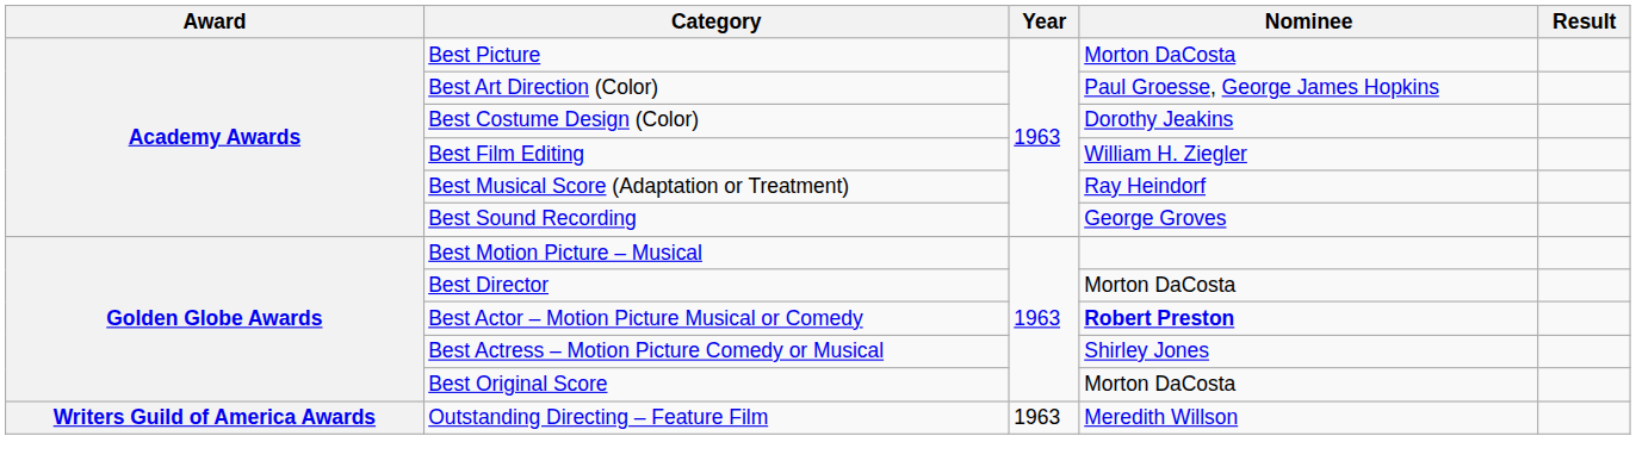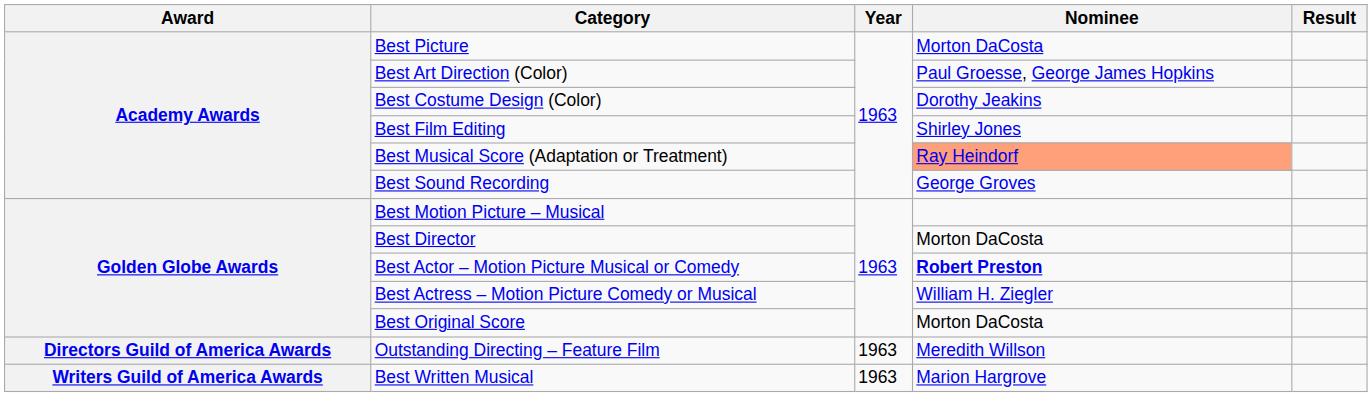 <table class="wikitable plainrowheaders sortable" style="width:99%;">
 <tr>
 <th>Award</th>
 <th>Category</th>
 <th>Year</th>
 <th>Nominee</th>
 <th>Result</th>
 </tr>
 <tr>
 <th rowspan="6" scope="row"><a href='#'>Academy Awards</a></th>
 <td><a href='#'>Best Picture</a></td>
 <td rowspan="6"><a href='#'>1963</a></td>
 <td><a href='#'>Morton DaCosta</a></td>
 <td></td>
 </tr>
 <tr>
 <td><a href='#'>Best Art Direction</a> (Color)</td>
 <td><a href='#'>Paul Groesse</a>, <a href='#'>George James Hopkins</a></td>
 <td></td>
 </tr>
 <tr>
 <td><a href='#'>Best Costume Design</a> (Color)</td>
 <td><a href='#'>Dorothy Jeakins</a></td>
 <td></td>
 </tr>
 <tr>
 <td><a href='#'>Best Film Editing</a></td>
-<td><a href='#'>William H. Ziegler</a></td>
+<td><a href='#'>Shirley Jones</a></td>
 <td></td>
 </tr>
 <tr>
 <td><a href='#'>Best Musical Score</a> (Adaptation or Treatment)</td>
-<td><a href='#'>Ray Heindorf</a></td>
+<td style="background: lightsalmon;"><a href='#'>Ray Heindorf</a></td>
 <td></td>
 </tr>
 <tr>
 <td><a href='#'>Best Sound Recording</a></td>
 <td><a href='#'>George Groves</a></td>
 <td></td>
 </tr>
 <tr>
 <th rowspan="5" scope="row"><a href='#'>Golden Globe Awards</a></th>
 <td><a href='#'>Best Motion Picture – Musical</a></td>
 <td rowspan="5"><a href='#'>1963</a></td>
 <td></td>
 <td></td>
 </tr>
 <tr>
 <td><a href='#'>Best Director</a></td>
 <td>Morton DaCosta</td>
 <td></td>
 </tr>
 <tr>
 <td><a href='#'>Best Actor – Motion Picture Musical or Comedy</a></td>
 <td><strong><a href='#'>Robert Preston</a></strong></td>
 <td></td>
 </tr>
 <tr>
 <td><a href='#'>Best Actress – Motion Picture Comedy or Musical</a></td>
-<td><a href='#'>Shirley Jones</a></td>
+<td><a href='#'>William H. Ziegler</a></td>
 <td></td>
 </tr>
 <tr>
 <td><a href='#'>Best Original Score</a></td>
 <td>Morton DaCosta</td>
 <td></td>
 </tr>
 <tr>
-<th scope="row"><a href='#'>Writers Guild of America Awards</a></th>
+<th scope="row"><a href='#'>Directors Guild of America Awards</a></th>
 <td><a href='#'>Outstanding Directing – Feature Film</a></td>
 <td>1963</td>
 <td><a href='#'>Meredith Willson</a></td>
 <td></td>
 </tr>
+<tr>
+<th scope="row"><a href='#'>Writers Guild of America Awards</a></th>
+<td><a href='#'>Best Written Musical</a></td>
+<td>1963</td>
+<td><a href='#'>Marion Hargrove</a></td>
+<td></td>
+</tr>
 </table>
